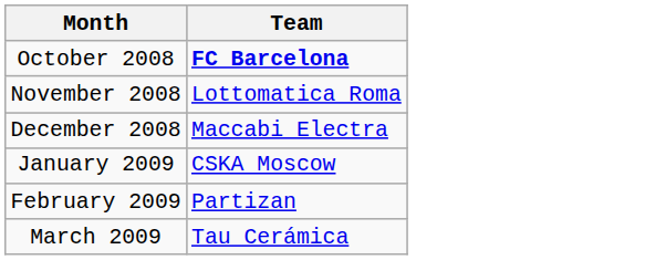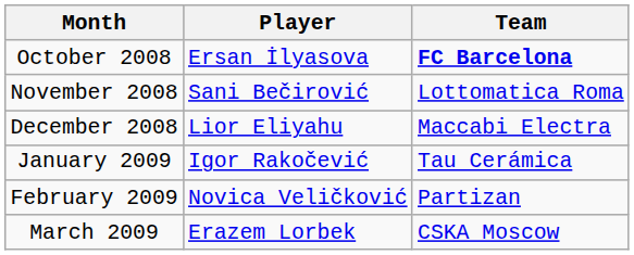 <table class="wikitable" style="text-align: center;">
 <tr>
 <th style="text-align:center;">Month</th>
+<th style="text-align:center;">Player</th>
 <th style="text-align:center;">Team</th>
 </tr>
 <tr>
 <td>October 2008</td>
+<td align="left"> <a href='#'>Ersan İlyasova</a></td>
 <td align="left"><strong> <a href='#'>FC Barcelona</a></strong></td>
 </tr>
 <tr>
 <td>November 2008</td>
+<td align="left"> <a href='#'>Sani Bečirović</a></td>
 <td align="left"> <a href='#'>Lottomatica Roma</a></td>
 </tr>
 <tr>
 <td>December 2008</td>
+<td align="left"> <a href='#'>Lior Eliyahu</a></td>
 <td align="left"> <a href='#'>Maccabi Electra</a></td>
 </tr>
 <tr>
 <td>January 2009</td>
-<td align="left"> <a href='#'>CSKA Moscow</a></td>
+<td align="left"> <a href='#'>Igor Rakočević</a></td>
+<td align="left"> <a href='#'>Tau Cerámica</a></td>
 </tr>
 <tr>
 <td>February 2009</td>
+<td align="left"> <a href='#'>Novica Veličković</a></td>
 <td align="left"> <a href='#'>Partizan</a></td>
 </tr>
 <tr>
 <td>March 2009</td>
-<td align="left"> <a href='#'>Tau Cerámica</a></td>
+<td align="left"> <a href='#'>Erazem Lorbek</a></td>
+<td align="left"> <a href='#'>CSKA Moscow</a></td>
 </tr>
 </table>
